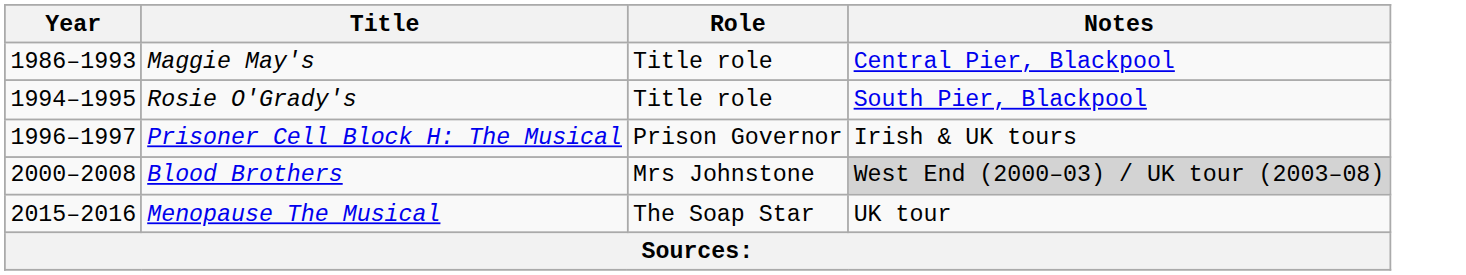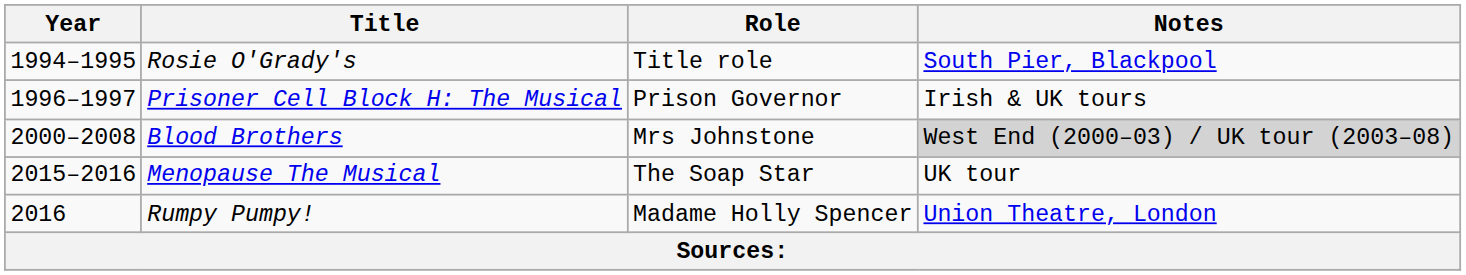 <table class="wikitable">
 <tr>
 <th>Year</th>
 <th>Title</th>
 <th>Role</th>
 <th>Notes</th>
-</tr>
-<tr>
-<td>1986–1993</td>
-<td><em>Maggie May's</em></td>
-<td>Title role</td>
-<td><a href='#'>Central Pier, Blackpool</a></td>
 </tr>
 <tr>
 <td>1994–1995</td>
 <td><em>Rosie O'Grady's</em></td>
 <td>Title role</td>
 <td><a href='#'>South Pier, Blackpool</a></td>
 </tr>
 <tr>
 <td>1996–1997</td>
 <td><em><a href='#'>Prisoner Cell Block H: The Musical</a></em></td>
 <td>Prison Governor</td>
 <td>Irish & UK tours</td>
 </tr>
 <tr>
 <td>2000–2008</td>
 <td><em><a href='#'>Blood Brothers</a></em></td>
 <td>Mrs Johnstone</td>
 <td style="background: lightgrey;">West End (2000–03) / UK tour (2003–08)</td>
 </tr>
 <tr>
 <td>2015–2016</td>
 <td><em><a href='#'>Menopause The Musical</a></em></td>
 <td>The Soap Star</td>
 <td>UK tour</td>
 </tr>
 <tr>
+<td>2016</td>
+<td><em>Rumpy Pumpy!</em></td>
+<td>Madame Holly Spencer</td>
+<td><a href='#'>Union Theatre, London</a></td>
+</tr>
+<tr>
 <th colspan="4"><strong>Sources</strong>:</th>
 </tr>
 </table>
